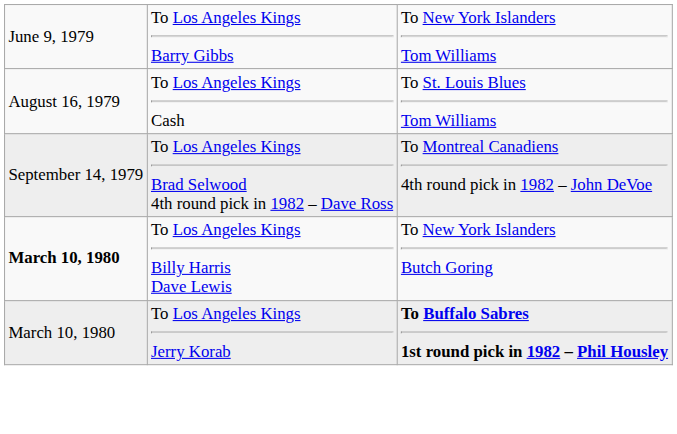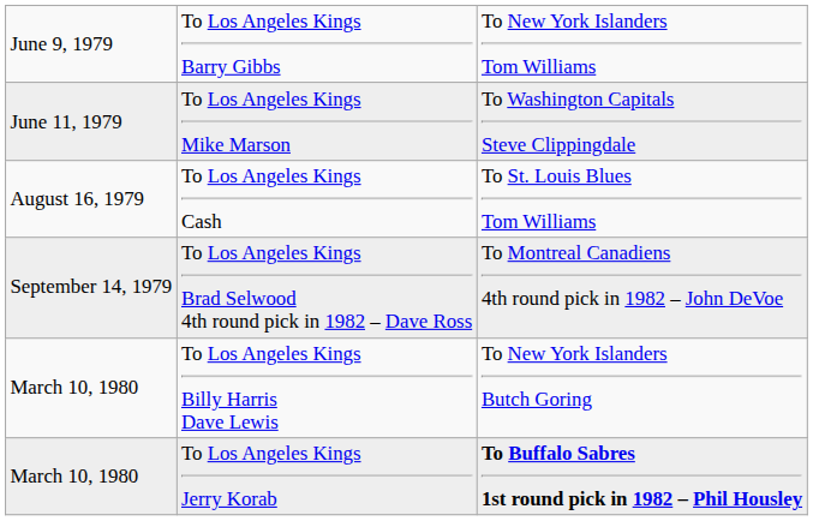 <table class="wikitable">
 <tr>
 <td>June 9, 1979</td>
 <td valign="top">To <a href='#'>Los Angeles Kings</a><hr><a href='#'>Barry Gibbs</a></td>
 <td valign="top">To <a href='#'>New York Islanders</a><hr><a href='#'>Tom Williams</a></td>
+</tr>
+<tr style="background:#eee;">
+<td>June 11, 1979</td>
+<td valign="top">To <a href='#'>Los Angeles Kings</a><hr><a href='#'>Mike Marson</a></td>
+<td valign="top">To <a href='#'>Washington Capitals</a><hr><a href='#'>Steve Clippingdale</a></td>
 </tr>
 <tr>
 <td>August 16, 1979</td>
 <td valign="top">To <a href='#'>Los Angeles Kings</a><hr>Cash</td>
 <td valign="top">To <a href='#'>St. Louis Blues</a><hr><a href='#'>Tom Williams</a></td>
 </tr>
 <tr style="background:#eee;">
 <td>September 14, 1979</td>
 <td valign="top">To <a href='#'>Los Angeles Kings</a><hr><a href='#'>Brad Selwood</a> <br> 4th round pick in <a href='#'>1982</a> – <a href='#'>Dave Ross</a></td>
 <td valign="top">To <a href='#'>Montreal Canadiens</a><hr>4th round pick in <a href='#'>1982</a> – <a href='#'>John DeVoe</a></td>
 </tr>
 <tr>
-<td><strong>March 10, 1980</strong></td>
+<td>March 10, 1980</td>
 <td valign="top">To <a href='#'>Los Angeles Kings</a><hr><a href='#'>Billy Harris</a> <br> <a href='#'>Dave Lewis</a></td>
 <td valign="top">To <a href='#'>New York Islanders</a><hr><a href='#'>Butch Goring</a></td>
 </tr>
 <tr style="background:#eee;">
 <td>March 10, 1980</td>
 <td valign="top">To <a href='#'>Los Angeles Kings</a><hr><a href='#'>Jerry Korab</a></td>
 <td valign="top"><strong>To <a href='#'>Buffalo Sabres</a><hr>1st round pick in <a href='#'>1982</a> – <a href='#'>Phil Housley</a></strong></td>
 </tr>
 </table>
